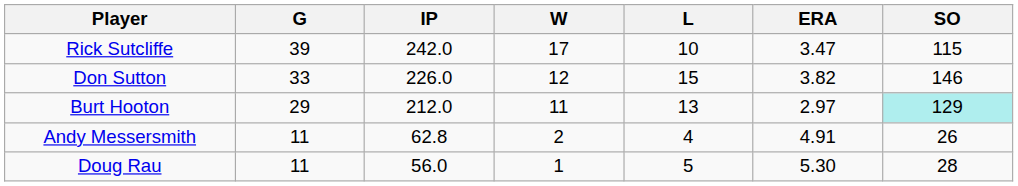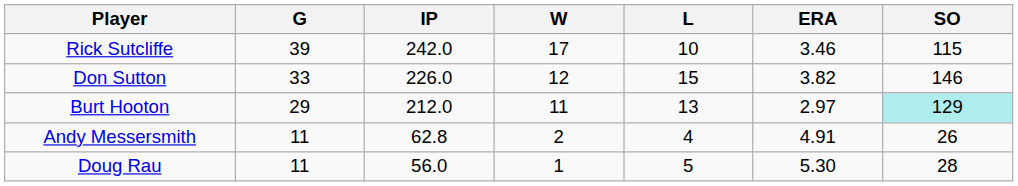 <table class="wikitable sortable">
 <tr>
 <th bgcolor="#DDDDFF" width="16%">Player</th>
 <th bgcolor="#DDDDFF" width="9%">G</th>
 <th bgcolor="#DDDDFF" width="9%">IP</th>
 <th bgcolor="#DDDDFF" width="9%">W</th>
 <th bgcolor="#DDDDFF" width="9%">L</th>
 <th bgcolor="#DDDDFF" width="9%">ERA</th>
 <th bgcolor="#DDDDFF" width="9%">SO</th>
 </tr>
 <tr align="center">
 <td><a href='#'>Rick Sutcliffe</a></td>
 <td>39</td>
 <td>242.0</td>
 <td>17</td>
 <td>10</td>
-<td>3.47</td>
+<td>3.46</td>
 <td>115</td>
 </tr>
 <tr align=center>
 <td><a href='#'>Don Sutton</a></td>
 <td>33</td>
 <td>226.0</td>
 <td>12</td>
 <td>15</td>
 <td>3.82</td>
 <td>146</td>
 </tr>
 <tr align=center>
 <td><a href='#'>Burt Hooton</a></td>
 <td>29</td>
 <td>212.0</td>
 <td>11</td>
 <td>13</td>
 <td>2.97</td>
 <td style="background: paleturquoise;">129</td>
 </tr>
 <tr align=center>
 <td><a href='#'>Andy Messersmith</a></td>
 <td>11</td>
 <td>62.8</td>
 <td>2</td>
 <td>4</td>
 <td>4.91</td>
 <td>26</td>
 </tr>
 <tr align=center>
 <td><a href='#'>Doug Rau</a></td>
 <td>11</td>
 <td>56.0</td>
 <td>1</td>
 <td>5</td>
 <td>5.30</td>
 <td>28</td>
 </tr>
 </table>
